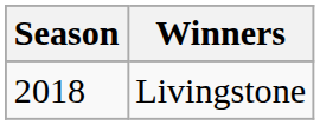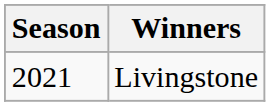 <table class="wikitable">
 <tr>
 <th>Season</th>
 <th>Winners</th>
 </tr>
 <tr>
-<td>2018</td>
+<td>2021</td>
 <td>Livingstone</td>
 </tr>
 </table>
